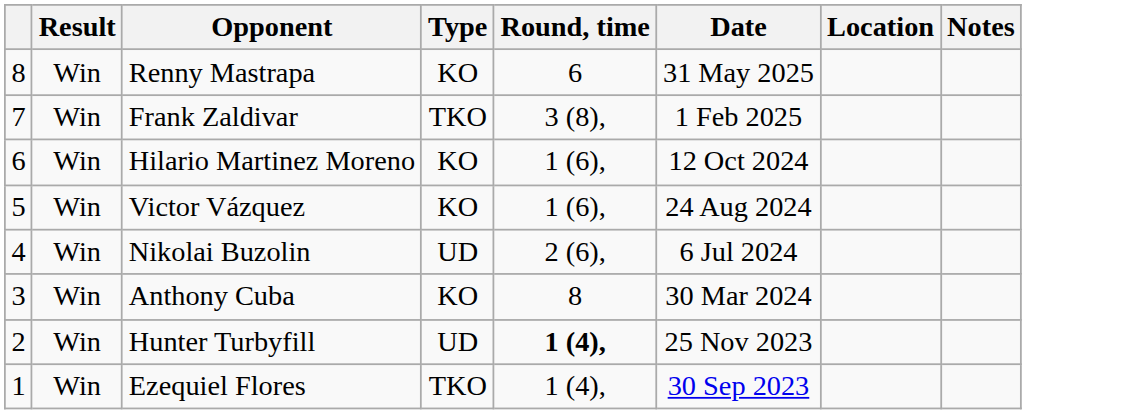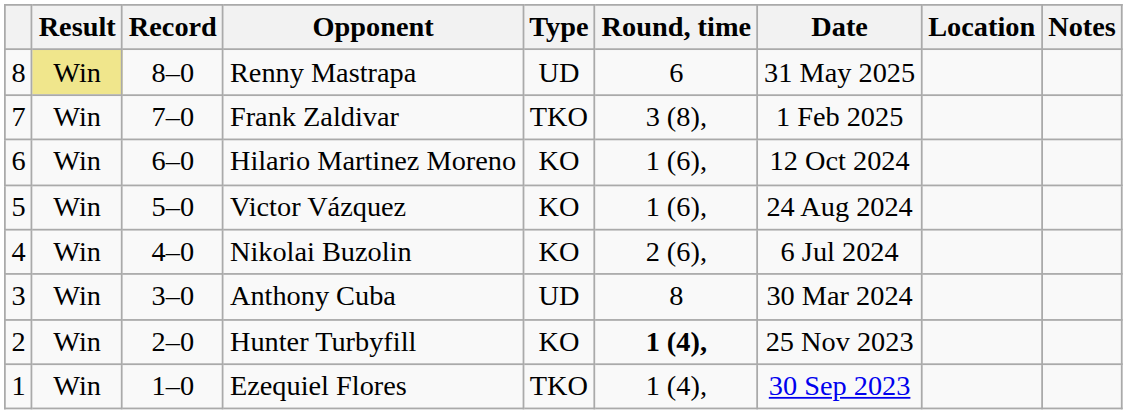 <table class="wikitable" style="text-align:center">
 <tr>
 <th></th>
 <th>Result</th>
+<th>Record</th>
 <th>Opponent</th>
 <th>Type</th>
 <th>Round, time</th>
 <th>Date</th>
 <th>Location</th>
 <th>Notes</th>
 </tr>
 <tr>
 <td>8</td>
-<td>Win</td>
+<td style="background: khaki;">Win</td>
+<td>8–0</td>
 <td style="text-align:left;">Renny Mastrapa</td>
-<td>KO</td>
+<td>UD</td>
 <td>6</td>
 <td>31 May 2025</td>
 <td style="text-align:left;"></td>
 <td></td>
 </tr>
 <tr>
 <td>7</td>
 <td>Win</td>
+<td>7–0</td>
 <td style="text-align:left;">Frank Zaldivar</td>
 <td>TKO</td>
 <td>3 (8), </td>
 <td>1 Feb 2025</td>
 <td style="text-align:left;"></td>
 <td></td>
 </tr>
 <tr>
 <td>6</td>
 <td>Win</td>
+<td>6–0</td>
 <td style="text-align:left;">Hilario Martinez Moreno</td>
 <td>KO</td>
 <td>1 (6), </td>
 <td>12 Oct 2024</td>
 <td style="text-align:left;"></td>
 <td></td>
 </tr>
 <tr>
 <td>5</td>
 <td>Win</td>
+<td>5–0</td>
 <td style="text-align:left;">Victor Vázquez</td>
 <td>KO</td>
 <td>1 (6), </td>
 <td>24 Aug 2024</td>
 <td style="text-align:left;"></td>
 <td></td>
 </tr>
 <tr>
 <td>4</td>
 <td>Win</td>
+<td>4–0</td>
 <td style="text-align:left;">Nikolai Buzolin</td>
-<td>UD</td>
+<td>KO</td>
 <td>2 (6), </td>
 <td>6 Jul 2024</td>
 <td style="text-align:left;"></td>
 <td></td>
 </tr>
 <tr>
 <td>3</td>
 <td>Win</td>
+<td>3–0</td>
 <td style="text-align:left;">Anthony Cuba</td>
-<td>KO</td>
+<td>UD</td>
 <td>8</td>
 <td>30 Mar 2024</td>
 <td style="text-align:left;"></td>
 <td></td>
 </tr>
 <tr>
 <td>2</td>
 <td>Win</td>
+<td>2–0</td>
 <td style="text-align:left;">Hunter Turbyfill</td>
-<td>UD</td>
+<td>KO</td>
 <td><strong>1 (4),  </strong></td>
 <td>25 Nov 2023</td>
 <td style="text-align:left;"></td>
 <td></td>
 </tr>
 <tr>
 <td>1</td>
 <td>Win</td>
+<td>1–0</td>
 <td style="text-align:left;">Ezequiel Flores</td>
 <td>TKO</td>
 <td>1 (4), </td>
 <td><a href='#'>30 Sep 2023</a></td>
 <td style="text-align:left;"></td>
 <td></td>
 </tr>
 </table>
